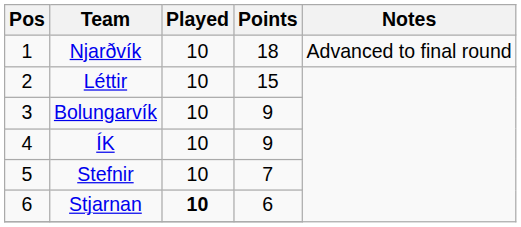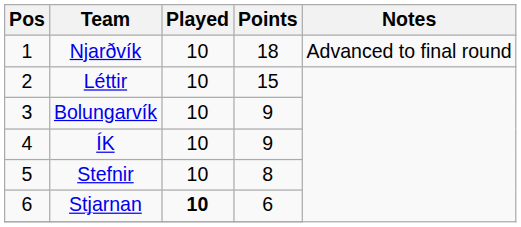 <table class="wikitable" style="text-align: center;">
 <tr>
 <th>Pos</th>
 <th>Team</th>
 <th>Played</th>
 <th>Points</th>
 <th>Notes</th>
 </tr>
 <tr>
 <td>1</td>
 <td><a href='#'>Njarðvík</a></td>
 <td>10</td>
 <td>18</td>
 <td align="center" rowspan="1">Advanced to final round</td>
 </tr>
 <tr>
 <td>2</td>
 <td><a href='#'>Léttir</a></td>
 <td>10</td>
 <td>15</td>
 </tr>
 <tr>
 <td>3</td>
 <td><a href='#'>Bolungarvík</a></td>
 <td>10</td>
 <td>9</td>
 </tr>
 <tr>
 <td>4</td>
 <td><a href='#'>ÍK</a></td>
 <td>10</td>
 <td>9</td>
 </tr>
 <tr>
 <td>5</td>
 <td><a href='#'>Stefnir</a></td>
 <td>10</td>
-<td>7</td>
+<td>8</td>
 </tr>
 <tr>
 <td>6</td>
 <td><a href='#'>Stjarnan</a></td>
 <td><strong>10</strong></td>
 <td>6</td>
 </tr>
 <tr>
 </tr>
 </table>
